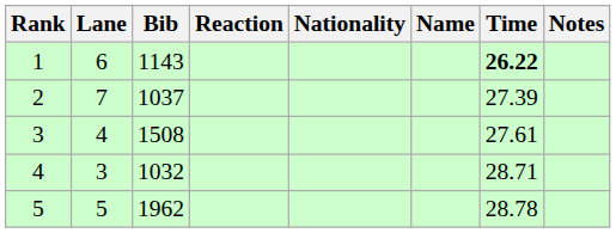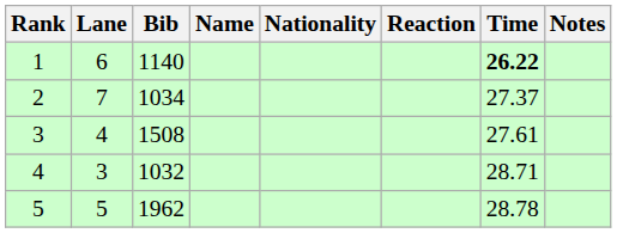 <table class="wikitable sortable" style="text-align:center">
 <tr>
 <th>Rank</th>
 <th>Lane</th>
 <th>Bib</th>
+<th>Name</th>
+<th>Nationality</th>
 <th>Reaction</th>
-<th>Nationality</th>
-<th>Name</th>
 <th>Time</th>
 <th>Notes</th>
 </tr>
 <tr bgcolor=ccffcc>
 <td>1</td>
 <td>6</td>
-<td>1143</td>
-<td></td>
+<td>1140</td>
 <td align=left></td>
 <td align=left></td>
+<td></td>
 <td><strong>26.22</strong></td>
 <td><strong></strong></td>
 </tr>
 <tr bgcolor=ccffcc>
 <td>2</td>
 <td>7</td>
-<td>1037</td>
-<td></td>
+<td>1034</td>
 <td align=left></td>
 <td align=left></td>
-<td>27.39</td>
+<td></td>
+<td>27.37</td>
 <td><strong></strong></td>
 </tr>
 <tr bgcolor=ccffcc>
 <td>3</td>
 <td>4</td>
 <td>1508</td>
-<td></td>
 <td align=left></td>
 <td align=left></td>
+<td></td>
 <td>27.61</td>
 <td><strong></strong></td>
 </tr>
 <tr bgcolor=ccffcc>
 <td>4</td>
 <td>3</td>
 <td>1032</td>
-<td></td>
 <td align=left></td>
 <td align=left></td>
+<td></td>
 <td>28.71</td>
 <td><strong></strong></td>
 </tr>
 <tr bgcolor=ccffcc>
 <td>5</td>
 <td>5</td>
 <td>1962</td>
-<td></td>
 <td align=left></td>
 <td align=left></td>
+<td></td>
 <td>28.78</td>
 <td><strong></strong></td>
 </tr>
 </table>
